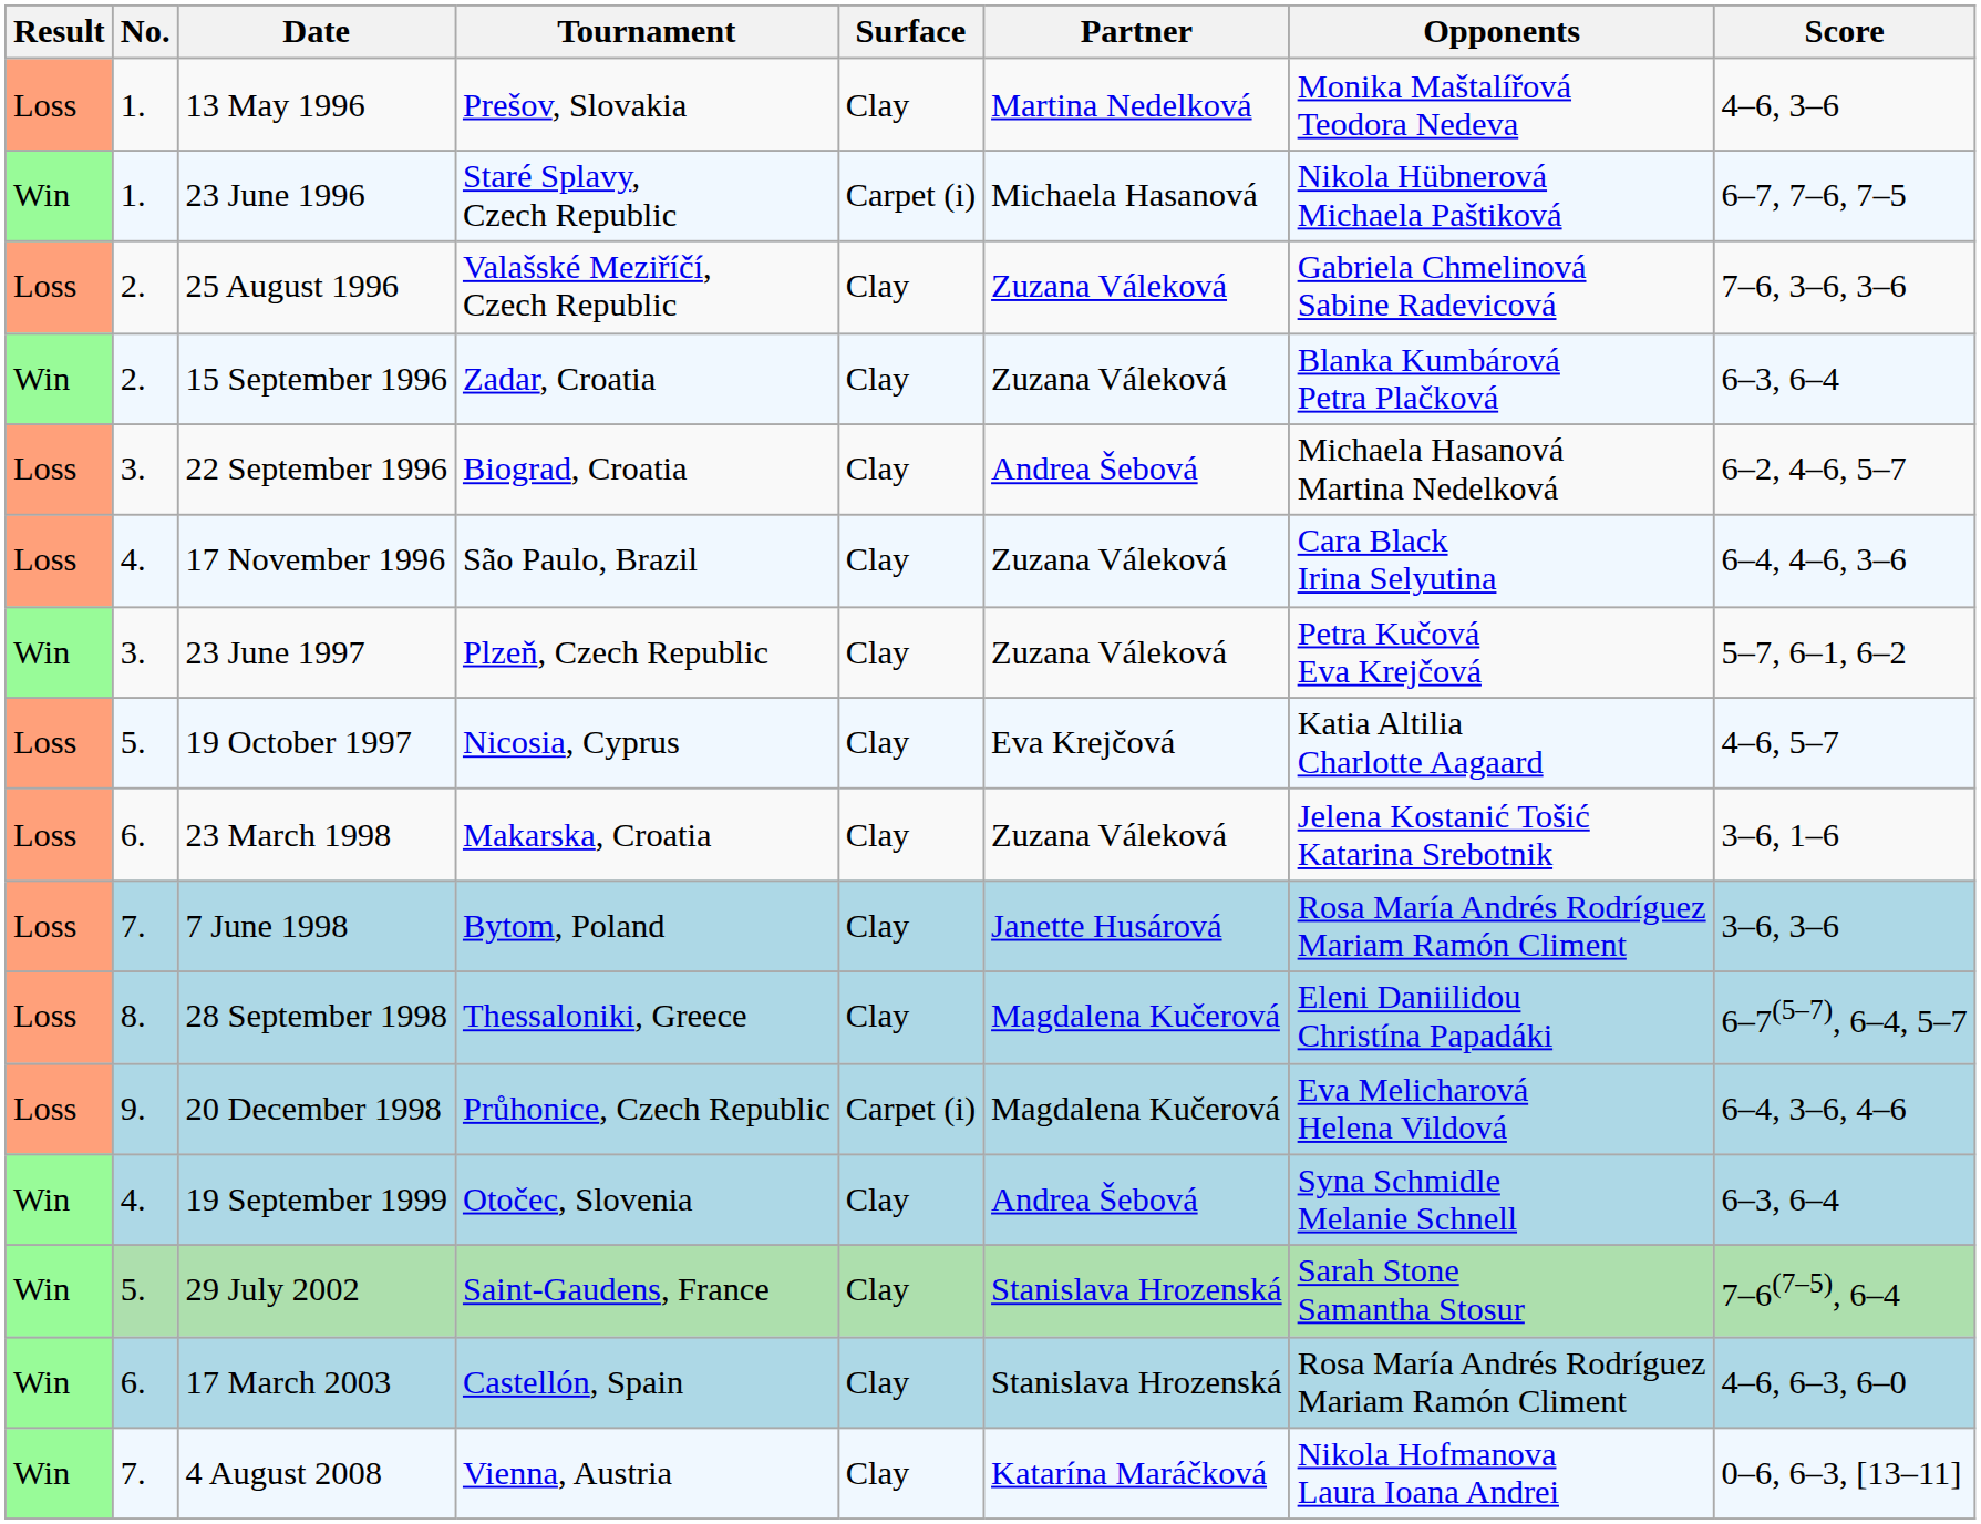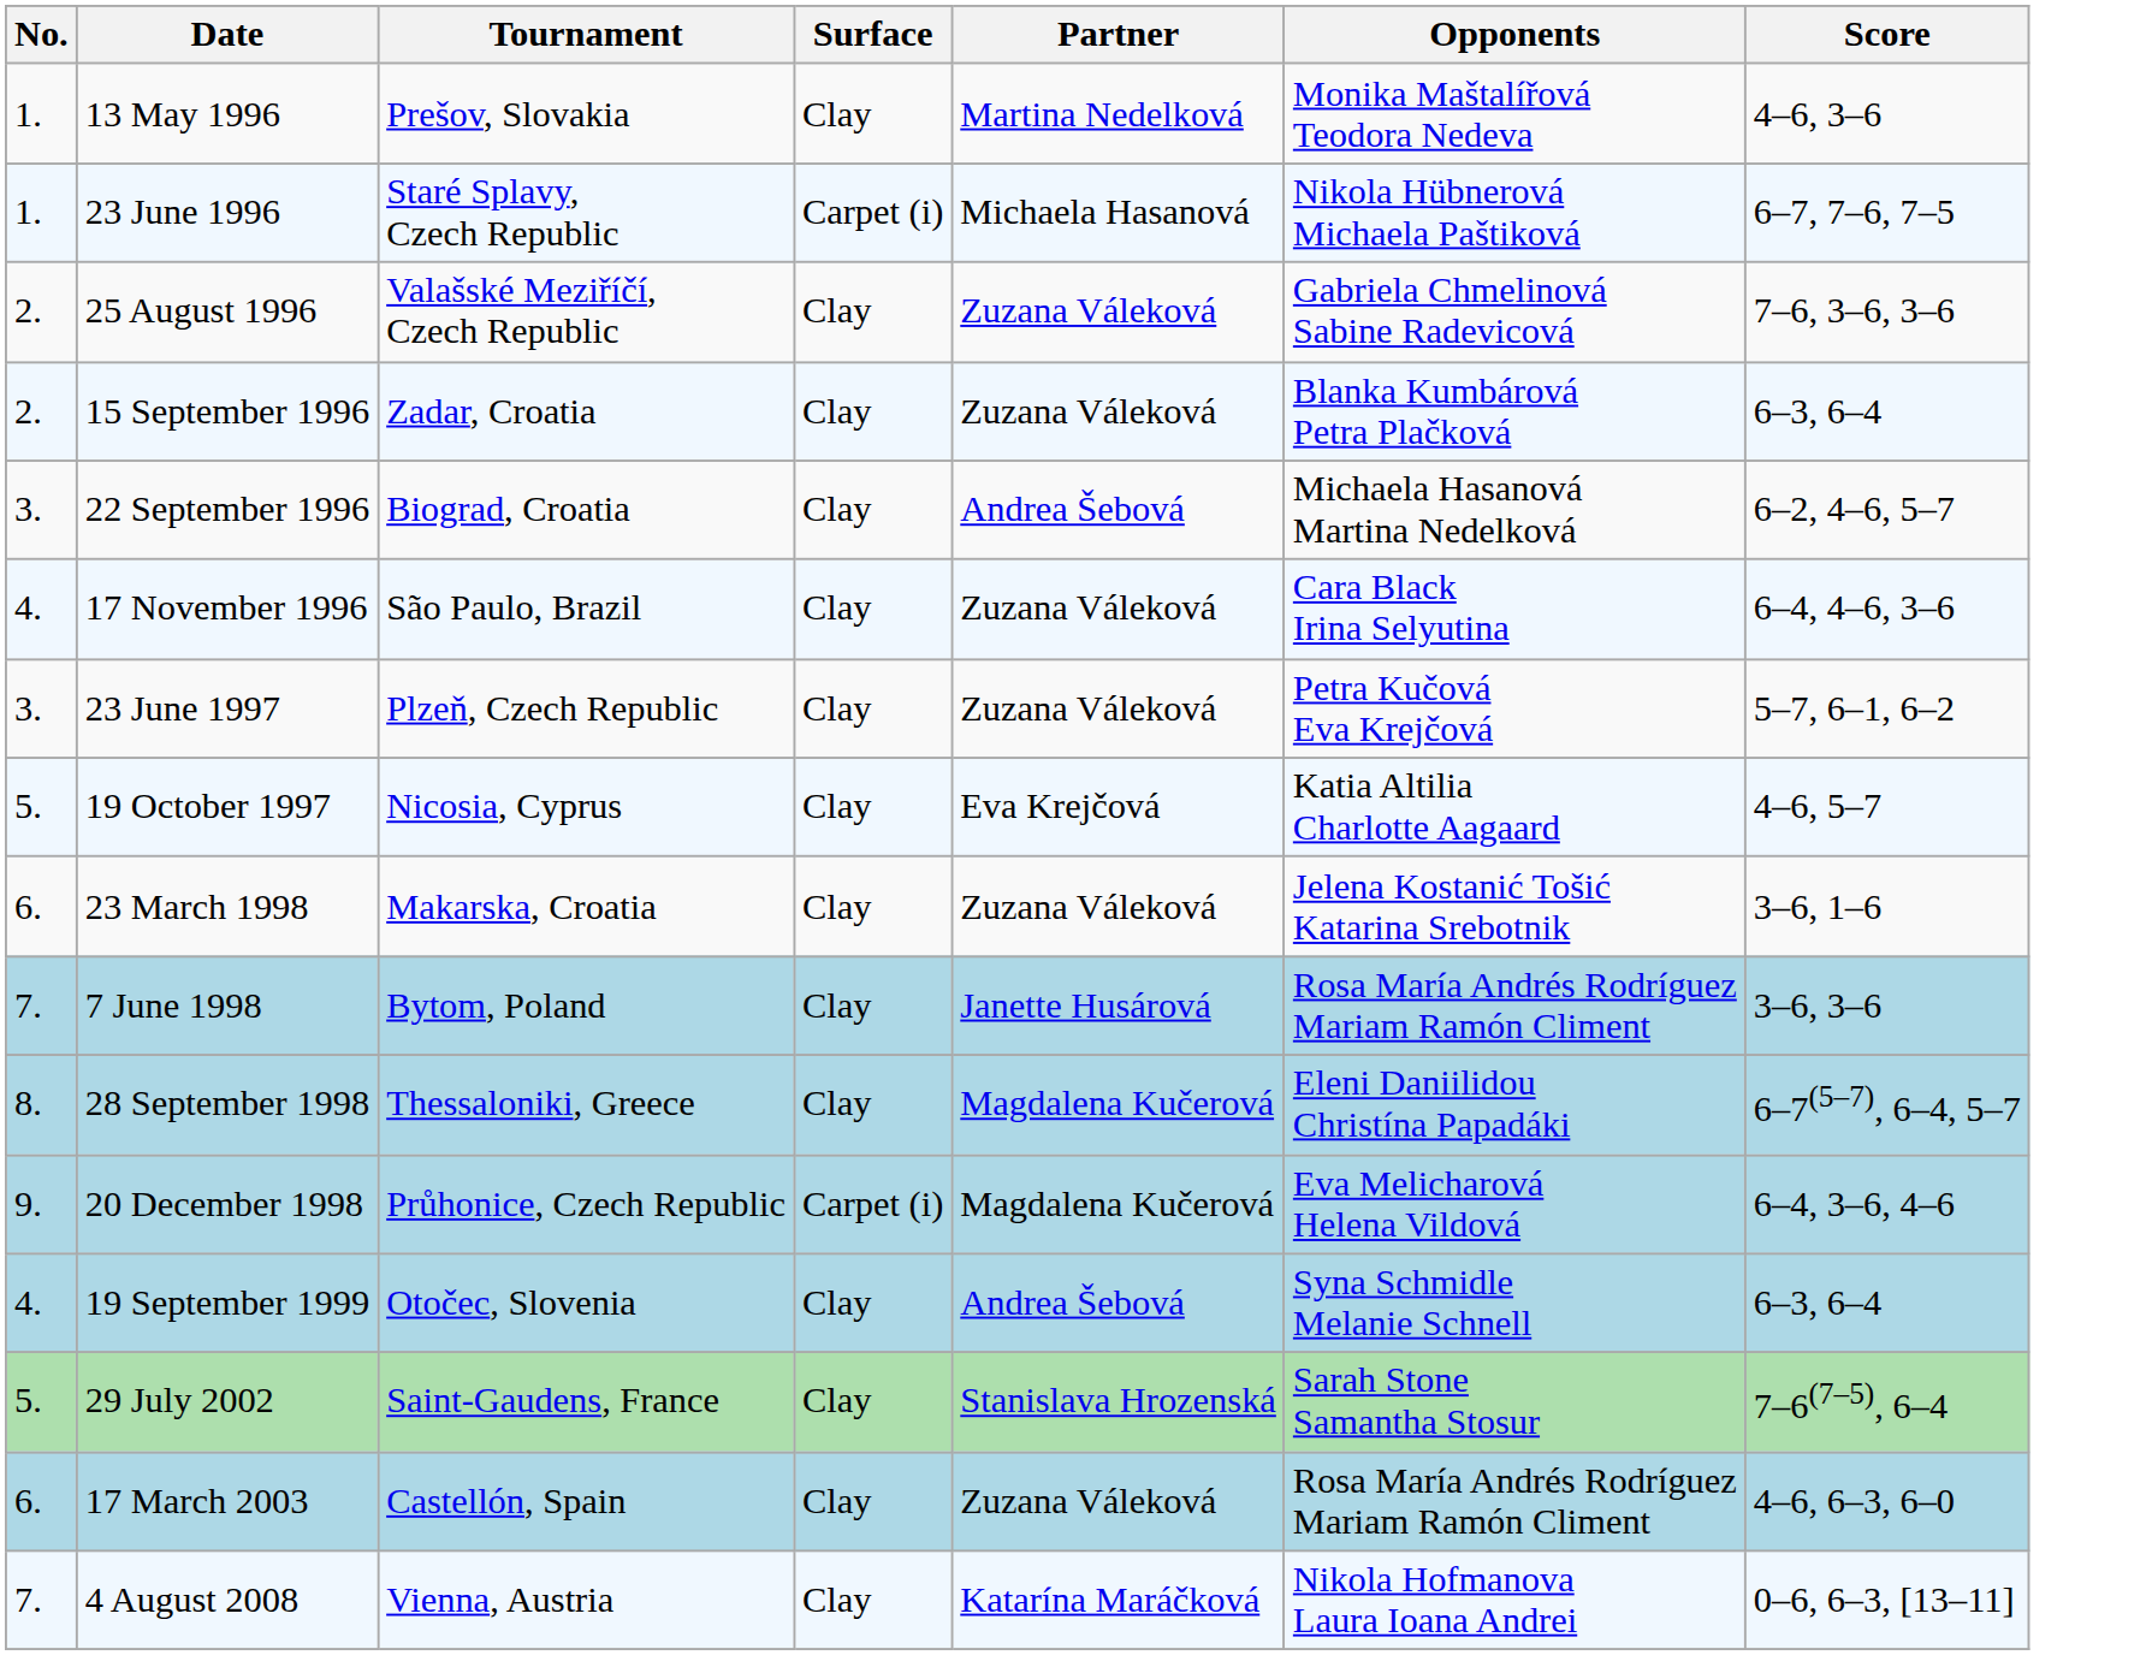 <table class="sortable wikitable">
 <tr>
-<th>Result</th>
 <th class="unsortable">No.</th>
 <th>Date</th>
 <th>Tournament</th>
 <th>Surface</th>
 <th>Partner</th>
 <th>Opponents</th>
 <th class="unsortable">Score</th>
 </tr>
 <tr>
-<td style="background:#ffa07a;">Loss</td>
 <td>1.</td>
 <td>13 May 1996</td>
 <td><a href='#'>Prešov</a>, Slovakia</td>
 <td>Clay</td>
 <td> <a href='#'>Martina Nedelková</a></td>
 <td> <a href='#'>Monika Maštalířová</a> <br>  <a href='#'>Teodora Nedeva</a></td>
 <td>4–6, 3–6</td>
 </tr>
 <tr style="background:#f0f8ff;">
-<td style="background:#98fb98;">Win</td>
 <td>1.</td>
 <td>23 June 1996</td>
 <td><a href='#'>Staré Splavy</a>, <br>Czech Republic</td>
 <td>Carpet (i)</td>
 <td> Michaela Hasanová</td>
 <td> <a href='#'>Nikola Hübnerová</a> <br>  <a href='#'>Michaela Paštiková</a></td>
 <td>6–7, 7–6, 7–5</td>
 </tr>
 <tr>
-<td style="background:#ffa07a;">Loss</td>
 <td>2.</td>
 <td>25 August 1996</td>
 <td><a href='#'>Valašské Meziříčí</a>, <br>Czech Republic</td>
 <td>Clay</td>
 <td> <a href='#'>Zuzana Váleková</a></td>
 <td> <a href='#'>Gabriela Chmelinová</a> <br>  <a href='#'>Sabine Radevicová</a></td>
 <td>7–6, 3–6, 3–6</td>
 </tr>
 <tr style="background:#f0f8ff;">
-<td style="background:#98fb98;">Win</td>
 <td>2.</td>
 <td>15 September 1996</td>
 <td><a href='#'>Zadar</a>, Croatia</td>
 <td>Clay</td>
 <td> Zuzana Váleková</td>
 <td> <a href='#'>Blanka Kumbárová</a> <br>  <a href='#'>Petra Plačková</a></td>
 <td>6–3, 6–4</td>
 </tr>
 <tr>
-<td style="background:#ffa07a;">Loss</td>
 <td>3.</td>
 <td>22 September 1996</td>
 <td><a href='#'>Biograd</a>, Croatia</td>
 <td>Clay</td>
 <td> <a href='#'>Andrea Šebová</a></td>
 <td> Michaela Hasanová <br>  Martina Nedelková</td>
 <td>6–2, 4–6, 5–7</td>
 </tr>
 <tr style="background:#f0f8ff;">
-<td style="background:#ffa07a;">Loss</td>
 <td>4.</td>
 <td>17 November 1996</td>
 <td>São Paulo, Brazil</td>
 <td>Clay</td>
 <td> Zuzana Váleková</td>
 <td> <a href='#'>Cara Black</a> <br>  <a href='#'>Irina Selyutina</a></td>
 <td>6–4, 4–6, 3–6</td>
 </tr>
 <tr>
-<td style="background:#98fb98;">Win</td>
 <td>3.</td>
 <td>23 June 1997</td>
 <td><a href='#'>Plzeň</a>, Czech Republic</td>
 <td>Clay</td>
 <td> Zuzana Váleková</td>
 <td> <a href='#'>Petra Kučová</a> <br>  <a href='#'>Eva Krejčová</a></td>
 <td>5–7, 6–1, 6–2</td>
 </tr>
 <tr style="background:#f0f8ff;">
-<td style="background:#ffa07a;">Loss</td>
 <td>5.</td>
 <td>19 October 1997</td>
 <td><a href='#'>Nicosia</a>, Cyprus</td>
 <td>Clay</td>
 <td> Eva Krejčová</td>
 <td> Katia Altilia <br>  <a href='#'>Charlotte Aagaard</a></td>
 <td>4–6, 5–7</td>
 </tr>
 <tr>
-<td style="background:#ffa07a;">Loss</td>
 <td>6.</td>
 <td>23 March 1998</td>
 <td><a href='#'>Makarska</a>, Croatia</td>
 <td>Clay</td>
 <td> Zuzana Váleková</td>
 <td> <a href='#'>Jelena Kostanić Tošić</a> <br>  <a href='#'>Katarina Srebotnik</a></td>
 <td>3–6, 1–6</td>
 </tr>
 <tr style="background:lightblue;">
-<td style="background:#ffa07a;">Loss</td>
 <td>7.</td>
 <td>7 June 1998</td>
 <td><a href='#'>Bytom</a>, Poland</td>
 <td>Clay</td>
 <td> <a href='#'>Janette Husárová</a></td>
 <td> <a href='#'>Rosa María Andrés Rodríguez</a> <br>  <a href='#'>Mariam Ramón Climent</a></td>
 <td>3–6, 3–6</td>
 </tr>
 <tr style="background:lightblue;">
-<td style="background:#ffa07a;">Loss</td>
 <td>8.</td>
 <td>28 September 1998</td>
 <td><a href='#'>Thessaloniki</a>, Greece</td>
 <td>Clay</td>
 <td> <a href='#'>Magdalena Kučerová</a></td>
 <td> <a href='#'>Eleni Daniilidou</a> <br>  <a href='#'>Christína Papadáki</a></td>
 <td>6–7<sup>(5–7)</sup>, 6–4, 5–7</td>
 </tr>
 <tr style="background:lightblue;">
-<td style="background:#ffa07a;">Loss</td>
 <td>9.</td>
 <td>20 December 1998</td>
 <td><a href='#'>Průhonice</a>, Czech Republic</td>
 <td>Carpet (i)</td>
 <td> Magdalena Kučerová</td>
 <td> <a href='#'>Eva Melicharová</a> <br>  <a href='#'>Helena Vildová</a></td>
 <td>6–4, 3–6, 4–6</td>
 </tr>
 <tr style="background:lightblue;">
-<td style="background:#98fb98;">Win</td>
 <td>4.</td>
 <td>19 September 1999</td>
 <td><a href='#'>Otočec</a>, Slovenia</td>
 <td>Clay</td>
 <td> <a href='#'>Andrea Šebová</a></td>
 <td> <a href='#'>Syna Schmidle</a> <br>  <a href='#'>Melanie Schnell</a></td>
 <td>6–3, 6–4</td>
 </tr>
 <tr style="background:#addfad;">
-<td style="background:#98fb98;">Win</td>
 <td>5.</td>
 <td>29 July 2002</td>
 <td><a href='#'>Saint-Gaudens</a>, France</td>
 <td>Clay</td>
 <td> <a href='#'>Stanislava Hrozenská</a></td>
 <td> <a href='#'>Sarah Stone</a> <br>  <a href='#'>Samantha Stosur</a></td>
 <td>7–6<sup>(7–5)</sup>, 6–4</td>
 </tr>
 <tr style="background:lightblue;">
-<td style="background:#98fb98;">Win</td>
 <td>6.</td>
 <td>17 March 2003</td>
 <td><a href='#'>Castellón</a>, Spain</td>
 <td>Clay</td>
-<td> Stanislava Hrozenská</td>
+<td> Zuzana Váleková</td>
 <td> Rosa María Andrés Rodríguez <br>  Mariam Ramón Climent</td>
 <td>4–6, 6–3, 6–0</td>
 </tr>
 <tr style="background:#f0f8ff;">
-<td style="background:#98fb98;">Win</td>
 <td>7.</td>
 <td>4 August 2008</td>
 <td><a href='#'>Vienna</a>, Austria</td>
 <td>Clay</td>
 <td> <a href='#'>Katarína Maráčková</a></td>
 <td> <a href='#'>Nikola Hofmanova</a> <br>  <a href='#'>Laura Ioana Andrei</a></td>
 <td>0–6, 6–3, [13–11]</td>
 </tr>
 </table>
